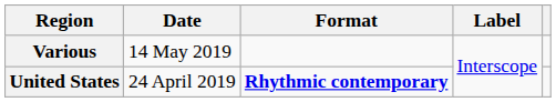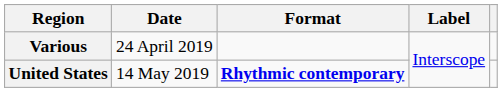 <table class="wikitable sortable plainrowheaders">
 <tr>
 <th>Region</th>
 <th>Date</th>
 <th>Format</th>
 <th>Label</th>
 <th></th>
 </tr>
 <tr>
 <th scope="row">Various</th>
-<td>14 May 2019</td>
+<td>24 April 2019</td>
 <td></td>
 <td rowspan="2"><a href='#'>Interscope</a></td>
 <td></td>
 </tr>
 <tr>
 <th scope="row">United States</th>
-<td>24 April 2019</td>
+<td>14 May 2019</td>
 <td><strong><a href='#'>Rhythmic contemporary</a></strong></td>
 <td></td>
 </tr>
 </table>
